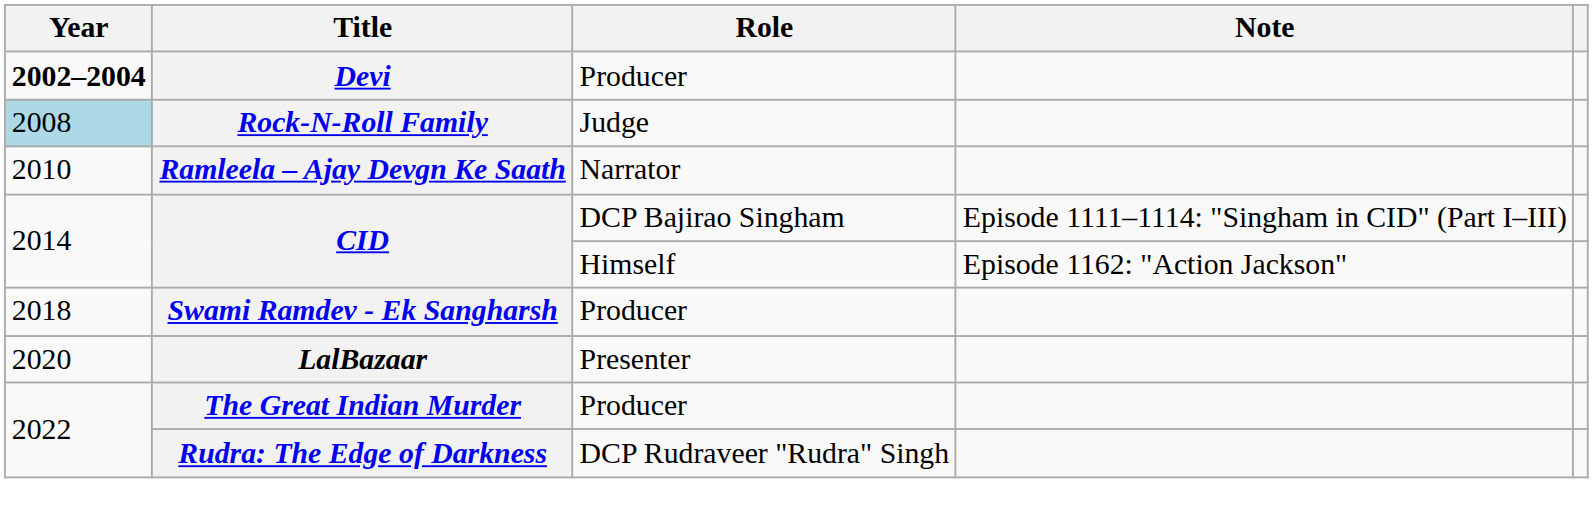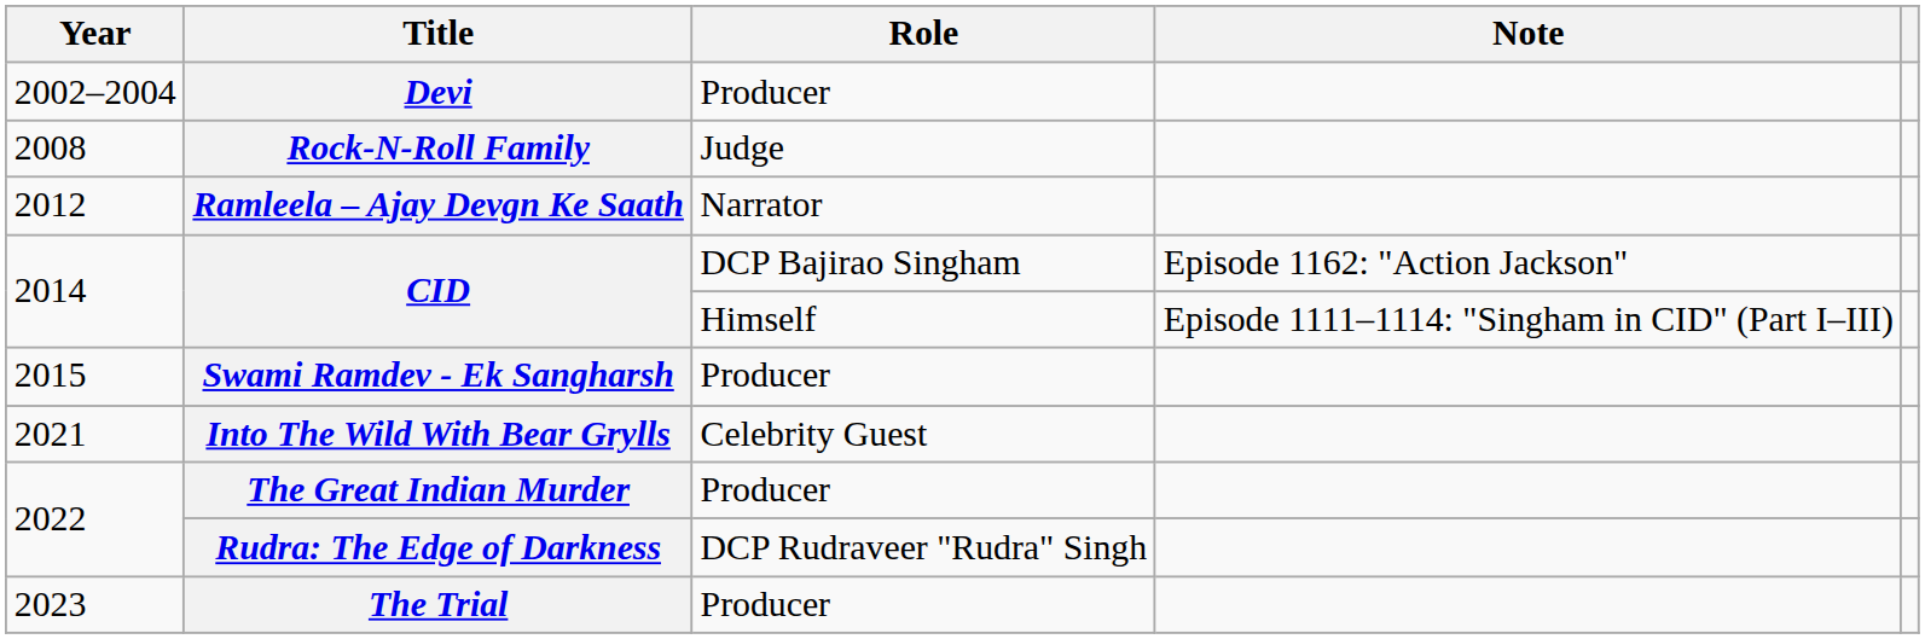 <table class="wikitable sortable plainrowheaders">
 <tr>
 <th scope="col">Year</th>
 <th scope="col">Title</th>
 <th scope="col" class="unsortable">Role</th>
 <th>Note</th>
 <th scope="col" class="unsortable"></th>
 </tr>
 <tr>
-<td><strong>2002–2004</strong></td>
+<td>2002–2004</td>
 <th scope="row"><em><a href='#'>Devi</a></em></th>
 <td>Producer</td>
 <td></td>
 <td style="text-align:center;"></td>
 </tr>
 <tr>
-<td style="background: lightblue;">2008</td>
+<td>2008</td>
 <th scope="row"><em><a href='#'>Rock-N-Roll Family</a></em></th>
 <td>Judge</td>
 <td></td>
 <td style="text-align:center;"></td>
 </tr>
 <tr>
-<td>2010</td>
+<td>2012</td>
 <th scope="row"><em><a href='#'>Ramleela&nbsp;– Ajay Devgn Ke Saath</a></em></th>
 <td>Narrator</td>
 <td></td>
 <td style="text-align:center;"></td>
 </tr>
 <tr>
 <td rowspan="2">2014</td>
 <th rowspan="2" scope="row"><em><a href='#'>CID</a></em></th>
 <td>DCP Bajirao Singham</td>
+<td>Episode 1162: "Action Jackson"</td>
+<td></td>
+</tr>
+<tr>
+<td>Himself</td>
 <td>Episode 1111<em>–</em>1114: "Singham in CID" (Part I<em>–</em>III)</td>
 <td></td>
 </tr>
 <tr>
-<td>Himself</td>
-<td>Episode 1162: "Action Jackson"</td>
-<td></td>
-</tr>
-<tr>
-<td>2018</td>
+<td>2015</td>
 <th scope="row"><em><a href='#'>Swami Ramdev - Ek Sangharsh</a></em></th>
 <td>Producer</td>
 <td></td>
 <td style="text-align:center;"></td>
 </tr>
 <tr>
-<td>2020</td>
-<th scope="row"><em>LalBazaar</em></th>
-<td>Presenter</td>
+<td>2021</td>
+<th scope="row"><em><a href='#'>Into The Wild With Bear Grylls</a></em></th>
+<td>Celebrity Guest</td>
 <td></td>
 <td style="text-align:center;"></td>
 </tr>
 <tr>
 <td rowspan="2">2022</td>
 <th scope="row"><em><a href='#'>The Great Indian Murder</a></em></th>
 <td>Producer</td>
 <td></td>
 <td style="text-align:center;"></td>
 </tr>
 <tr>
 <th scope="row"><em><a href='#'>Rudra: The Edge of Darkness</a></em></th>
 <td>DCP Rudraveer "Rudra" Singh</td>
 <td></td>
 <td style="text-align:center;"></td>
 </tr>
+<tr>
+<td>2023</td>
+<th scope="row"><em><a href='#'>The Trial</a></em></th>
+<td>Producer</td>
+<td></td>
+<td style="text-align:center;"></td>
+</tr>
 </table>
